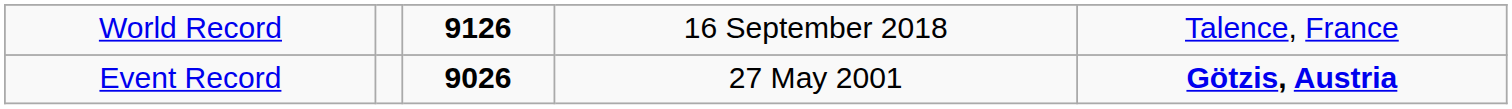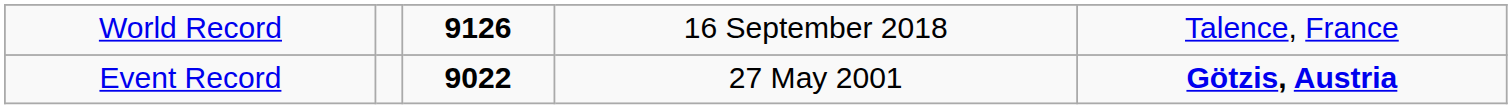 <table width="95%" class="wikitable" style=" text-align:center; font-size:105%;">
 <tr>
 <td><a href='#'>World Record</a></td>
 <td></td>
 <td><strong>9126</strong></td>
 <td>16 September 2018</td>
 <td> <a href='#'>Talence</a>, <a href='#'>France</a></td>
 </tr>
 <tr>
 <td><a href='#'>Event Record</a></td>
 <td></td>
-<td><strong>9026 </strong></td>
+<td><strong>9022 </strong></td>
 <td>27 May 2001</td>
 <td><strong> <a href='#'>Götzis</a>, <a href='#'>Austria</a></strong></td>
 </tr>
 </table>
